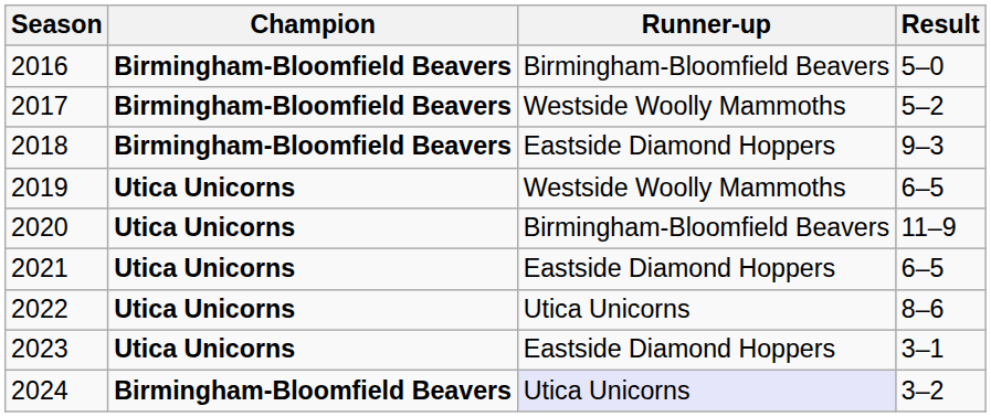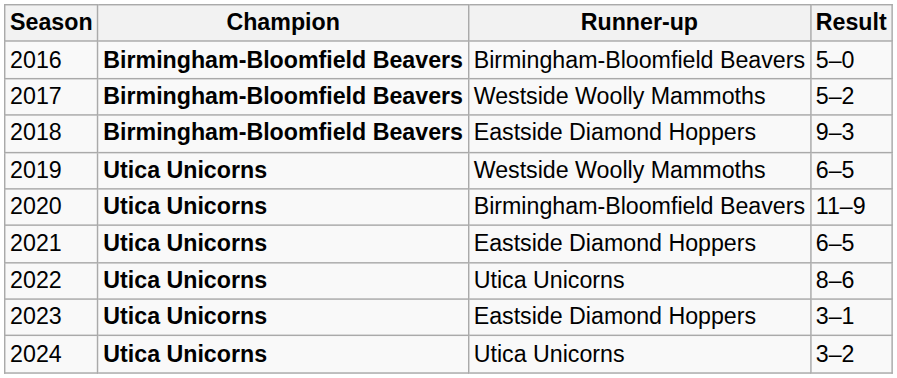 <table class="wikitable">
 <tr>
 <th>Season</th>
 <th>Champion</th>
 <th>Runner-up</th>
 <th>Result</th>
 </tr>
 <tr>
 <td>2016</td>
 <td><strong>Birmingham-Bloomfield Beavers</strong></td>
 <td>Birmingham-Bloomfield Beavers</td>
 <td>5–0</td>
 </tr>
 <tr>
 <td>2017</td>
 <td><strong>Birmingham-Bloomfield Beavers</strong></td>
 <td>Westside Woolly Mammoths</td>
 <td>5–2</td>
 </tr>
 <tr>
 <td>2018</td>
 <td><strong>Birmingham-Bloomfield Beavers</strong></td>
 <td>Eastside Diamond Hoppers</td>
 <td>9–3</td>
 </tr>
 <tr>
 <td>2019</td>
 <td><strong>Utica Unicorns</strong></td>
 <td>Westside Woolly Mammoths</td>
 <td>6–5</td>
 </tr>
 <tr>
 <td>2020</td>
 <td><strong>Utica Unicorns</strong></td>
 <td>Birmingham-Bloomfield Beavers</td>
 <td>11–9</td>
 </tr>
 <tr>
 <td>2021</td>
 <td><strong>Utica Unicorns</strong></td>
 <td>Eastside Diamond Hoppers</td>
 <td>6–5</td>
 </tr>
 <tr>
 <td>2022</td>
 <td><strong>Utica Unicorns</strong></td>
 <td>Utica Unicorns</td>
 <td>8–6</td>
 </tr>
 <tr>
 <td>2023</td>
 <td><strong>Utica Unicorns</strong></td>
 <td>Eastside Diamond Hoppers</td>
 <td>3–1</td>
 </tr>
 <tr>
 <td>2024</td>
-<td><strong>Birmingham-Bloomfield Beavers</strong></td>
-<td style="background: lavender;">Utica Unicorns</td>
+<td><strong>Utica Unicorns</strong></td>
+<td>Utica Unicorns</td>
 <td>3–2</td>
 </tr>
 </table>
